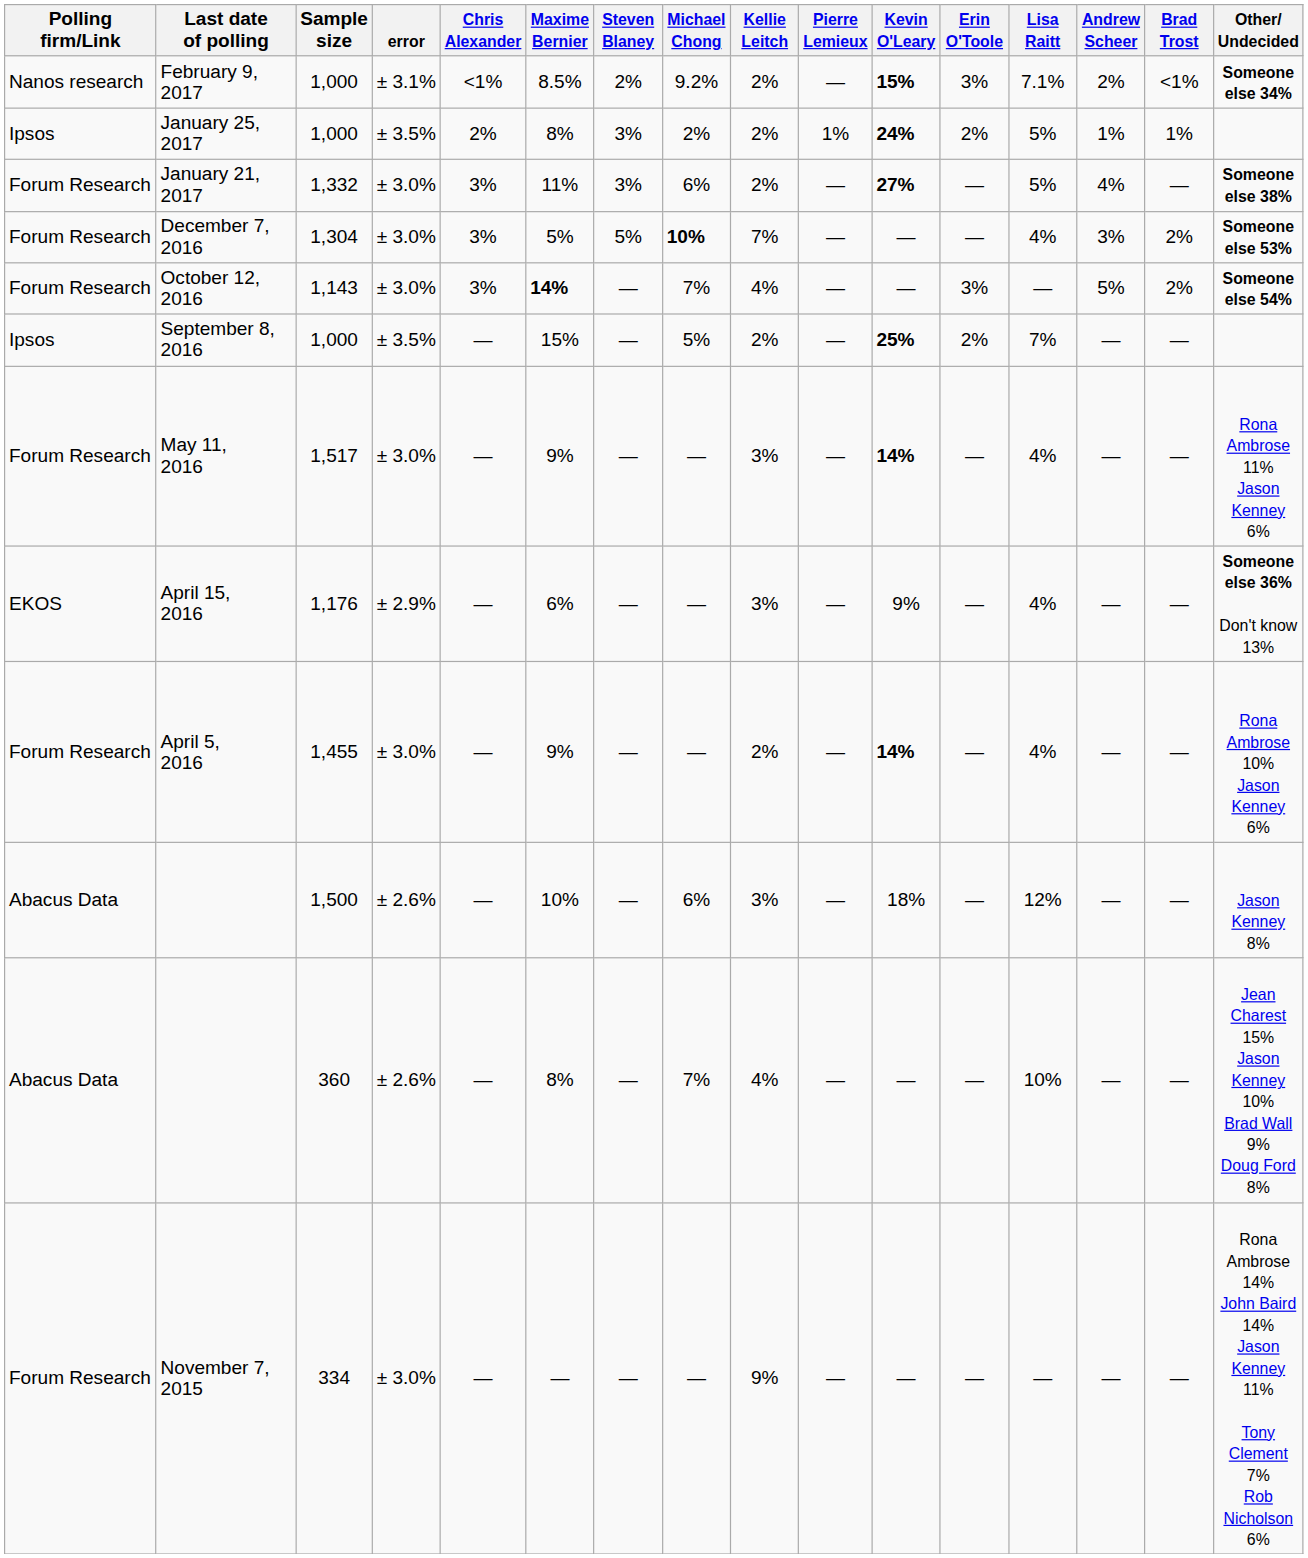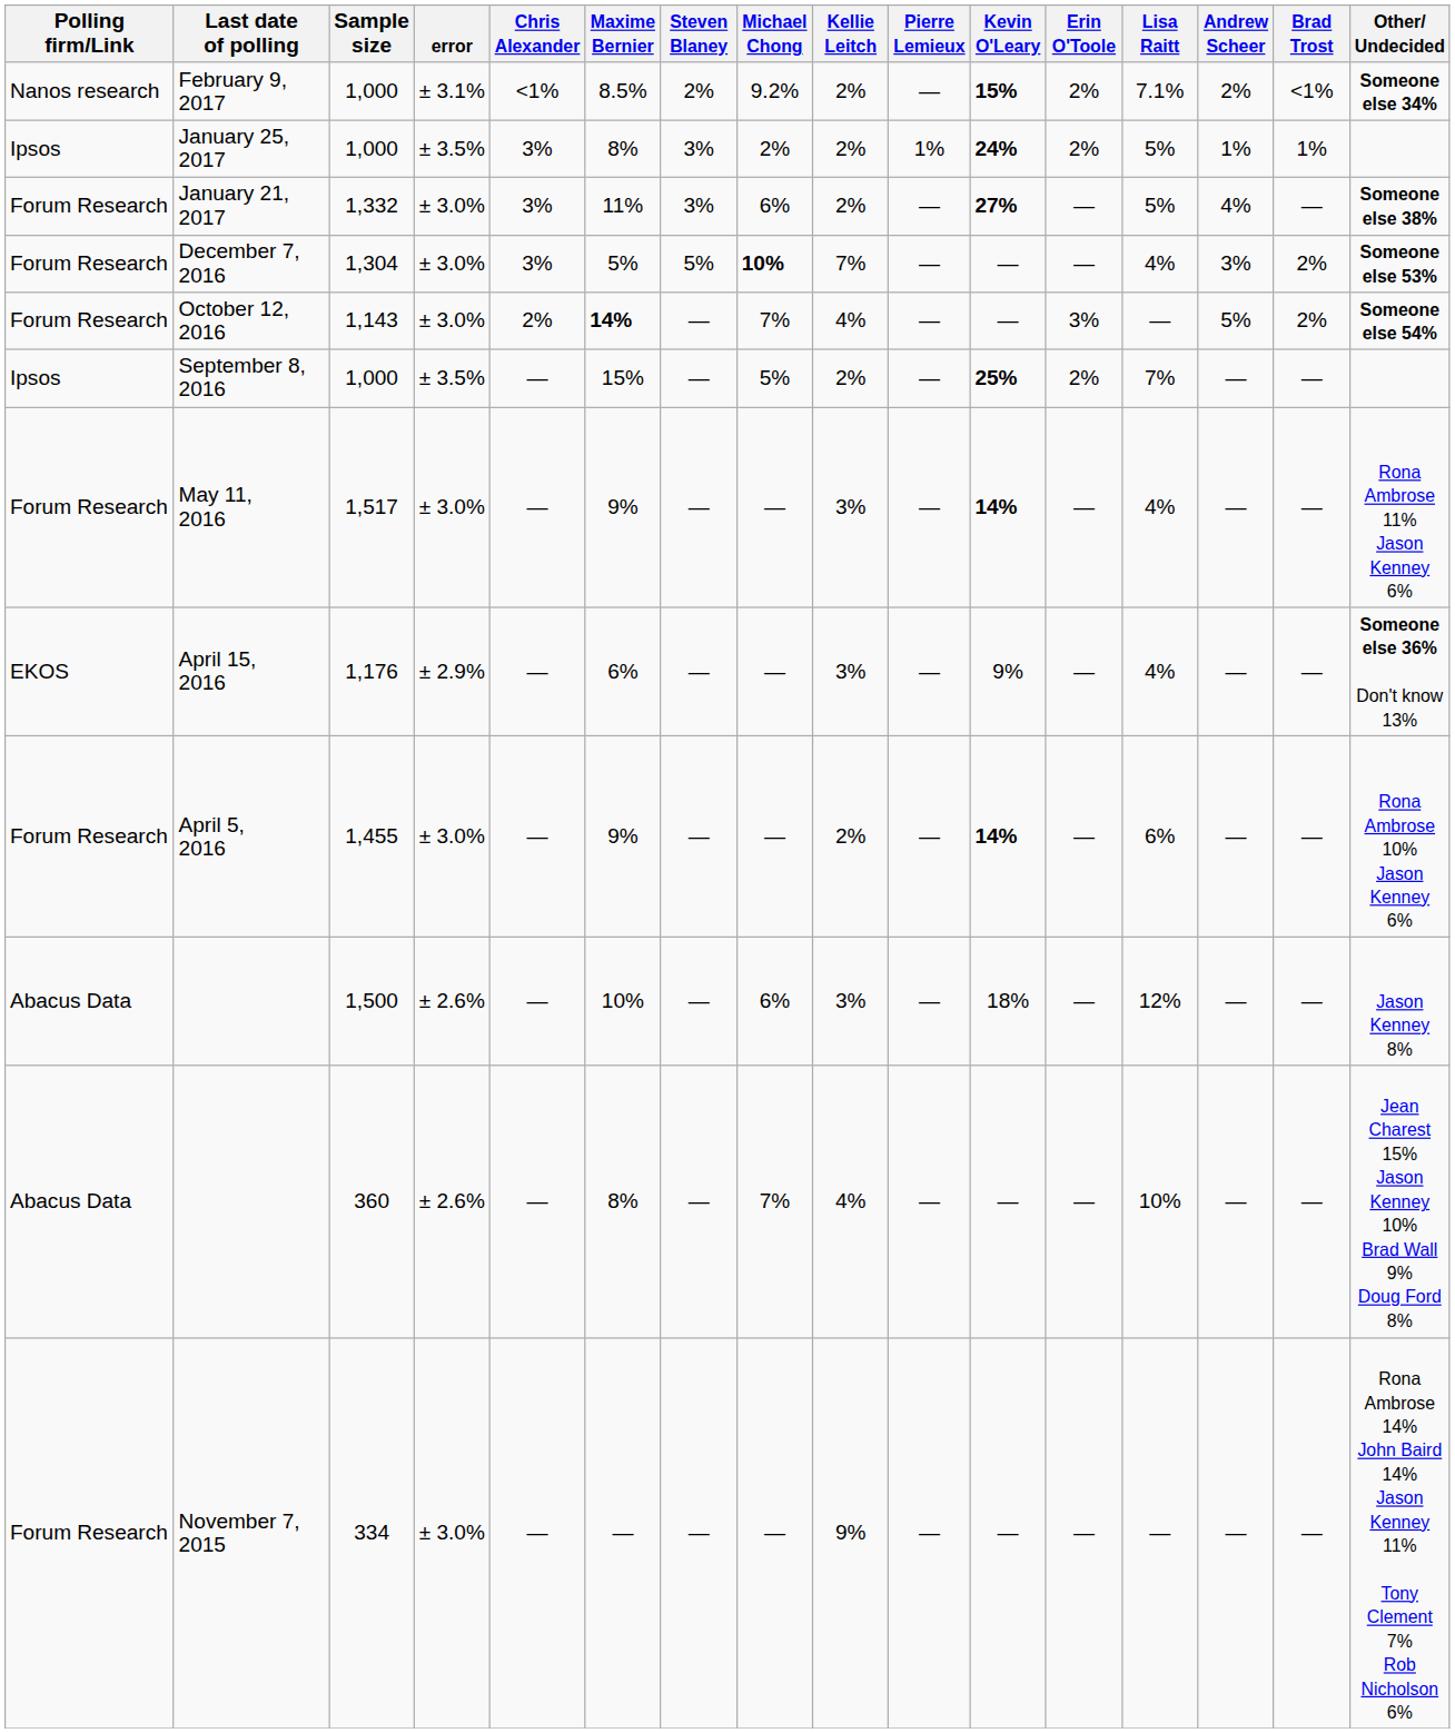 <table class="wikitable sortable">
 <tr>
 <th style="width:120px">Polling firm/Link</th>
 <th style="width:110px">Last date<br>of polling</th>
 <th class=small>Sample<br>size</th>
 <th><small><br>error</small></th>
 <th style="width:50px;"><small><a href='#'>Chris<br>Alexander</a></small></th>
 <th style="width:50px;"><small><a href='#'>Maxime<br>Bernier</a></small></th>
 <th style="width:50px;"><small><a href='#'>Steven<br>Blaney</a></small></th>
 <th style="width:50px;"><small><a href='#'>Michael<br>Chong</a></small></th>
 <th style="width:50px;"><small><a href='#'>Kellie<br>Leitch</a></small></th>
 <th style="width:50px;"><small><a href='#'>Pierre<br>Lemieux</a></small></th>
 <th style="width:50px;"><small><a href='#'>Kevin<br>O'Leary</a></small></th>
 <th style="width:50px;"><small><a href='#'>Erin<br>O'Toole</a></small></th>
 <th style="width:50px;"><small><a href='#'>Lisa<br>Raitt</a></small></th>
 <th style="width:50px;"><small><a href='#'>Andrew<br>Scheer</a></small></th>
 <th style="width:50px;"><small><a href='#'>Brad<br>Trost</a></small></th>
 <th style="width:40px;"><small>Other/<br>Undecided</small></th>
 </tr>
 <tr>
 <td> Nanos research</td>
 <td>February 9, 2017</td>
 <td align=center>1,000</td>
 <td align=center>± 3.1%</td>
 <td align=center><1%</td>
 <td align=center>8.5%</td>
 <td align=center>2%</td>
 <td align=center>9.2%</td>
 <td align=center>2%</td>
 <td align=center>—</td>
 <td><strong>15%</strong></td>
-<td align=center>3%</td>
+<td align=center>2%</td>
 <td align=center>7.1%</td>
 <td align=center>2%</td>
 <td align=center><1%</td>
 <td align=center><small><span><strong>Someone else 34%</strong></span></small></td>
 </tr>
 <tr>
 <td> Ipsos</td>
 <td>January 25, 2017</td>
 <td align=center>1,000</td>
 <td align=center>± 3.5%</td>
-<td align=center>2%</td>
+<td align=center>3%</td>
 <td align=center>8%</td>
 <td align=center>3%</td>
 <td align=center>2%</td>
 <td align=center>2%</td>
 <td align=center>1%</td>
 <td><strong>24%</strong></td>
 <td align=center>2%</td>
 <td align=center>5%</td>
 <td align=center>1%</td>
 <td align=center>1%</td>
 <td align=center><small><br><br></small></td>
 </tr>
 <tr>
 <td> Forum Research</td>
 <td>January 21, 2017</td>
 <td align=center>1,332</td>
 <td align=center>± 3.0%</td>
 <td align=center>3%</td>
 <td align=center>11%</td>
 <td align=center>3%</td>
 <td align=center>6%</td>
 <td align=center>2%</td>
 <td align=center>—</td>
 <td><strong>27%</strong></td>
 <td align=center>—</td>
 <td align=center>5%</td>
 <td align=center>4%</td>
 <td align=center>—</td>
 <td align=center><small><span><strong>Someone else 38%</strong></span></small></td>
 </tr>
 <tr>
 <td> Forum Research</td>
 <td>December 7,<br>2016</td>
 <td align=center>1,304</td>
 <td align=center>± 3.0%</td>
 <td align=center>3%</td>
 <td align=center>5%</td>
 <td align=center>5%</td>
 <td><strong>10%</strong></td>
 <td align=center>7%</td>
 <td align=center>—</td>
 <td align=center>—</td>
 <td align=center>—</td>
 <td align=center>4%</td>
 <td align=center>3%</td>
 <td align=center>2%</td>
 <td align=center><small><span><strong>Someone else 53%</strong></span><br></small></td>
 </tr>
 <tr>
 <td> Forum Research</td>
 <td>October 12,<br>2016</td>
 <td align=center>1,143</td>
 <td align=center>± 3.0%</td>
-<td align=center>3%</td>
+<td align=center>2%</td>
 <td><strong>14%</strong></td>
 <td align=center>—</td>
 <td align=center>7%</td>
 <td align=center>4%</td>
 <td align=center>—</td>
 <td align=center>—</td>
 <td align=center>3%</td>
 <td align=center>—</td>
 <td align=center>5%</td>
 <td align=center>2%</td>
 <td align=center><small><span><strong>Someone else 54%</strong></span><br><span><strong></strong></span></small></td>
 </tr>
 <tr>
 <td> Ipsos</td>
 <td>September 8,<br>2016</td>
 <td align=center>1,000</td>
 <td align=center>± 3.5%</td>
 <td align=center>—</td>
 <td align=center>15%</td>
 <td align=center>—</td>
 <td align=center>5%</td>
 <td align=center>2%</td>
 <td align=center>—</td>
 <td><strong>25%</strong></td>
 <td align=center>2%</td>
 <td align=center>7%</td>
 <td align=center>—</td>
 <td align=center>—</td>
 <td align=center><small><span><strong></strong></span><br><br></small></td>
 </tr>
 <tr>
 <td> Forum Research</td>
 <td>May 11,<br>2016</td>
 <td align=center>1,517</td>
 <td align=center>± 3.0%</td>
 <td align=center>—</td>
 <td align=center>9%</td>
 <td align=center>—</td>
 <td align=center>—</td>
 <td align=center>3%</td>
 <td align=center>—</td>
 <td><strong>14%</strong></td>
 <td align=center>—</td>
 <td align=center>4%</td>
 <td align=center>—</td>
 <td align=center>—</td>
 <td align=center><small><br><span><strong></strong></span><br><a href='#'>Rona Ambrose</a> 11%<br><a href='#'>Jason Kenney</a> 6%</small></td>
 </tr>
 <tr>
 <td> EKOS</td>
 <td>April 15,<br>2016</td>
 <td align=center>1,176</td>
 <td align=center>± 2.9%</td>
 <td align=center>—</td>
 <td align=center>6%</td>
 <td align=center>—</td>
 <td align=center>—</td>
 <td align=center>3%</td>
 <td align=center>—</td>
 <td align=center>9%</td>
 <td align=center>—</td>
 <td align=center>4%</td>
 <td align=center>—</td>
 <td align=center>—</td>
 <td align=center><small><span><strong>Someone else 36%</strong></span><br><span><strong></strong></span><br>Don't know 13%<br></small></td>
 </tr>
 <tr>
 <td> Forum Research</td>
 <td>April 5,<br>2016</td>
 <td align=center>1,455</td>
 <td align=center>± 3.0%</td>
 <td align=center>—</td>
 <td align=center>9%</td>
 <td align=center>—</td>
 <td align=center>—</td>
 <td align=center>2%</td>
 <td align=center>—</td>
 <td><strong>14%</strong></td>
 <td align=center>—</td>
-<td align=center>4%</td>
+<td align=center>6%</td>
 <td align=center>—</td>
 <td align=center>—</td>
 <td align=center><small><br><span><strong></strong></span><br><a href='#'>Rona Ambrose</a> 10%<br><a href='#'>Jason Kenney</a> 6%</small></td>
 </tr>
 <tr>
 <td>Abacus Data</td>
 <td></td>
 <td align=center>1,500</td>
 <td align=center>± 2.6%</td>
 <td align=center>—</td>
 <td align=center>10%</td>
 <td align=center>—</td>
 <td align=center>6%</td>
 <td align=center>3%</td>
 <td align=center>—</td>
 <td align=center>18%</td>
 <td align=center>—</td>
 <td align=center>12%</td>
 <td align=center>—</td>
 <td align=center>—</td>
 <td align=center><small><span><strong></strong></span><br><br><a href='#'>Jason Kenney</a> 8%</small></td>
 </tr>
 <tr>
 <td> Abacus Data</td>
 <td></td>
 <td align=center>360</td>
 <td align=center>± 2.6%</td>
 <td align=center>—</td>
 <td align=center>8%</td>
 <td align=center>—</td>
 <td align=center>7%</td>
 <td align=center>4%</td>
 <td align=center>—</td>
 <td align=center>—</td>
 <td align=center>—</td>
 <td align=center>10%</td>
 <td align=center>—</td>
 <td align=center>—</td>
 <td align=center><small><span><strong></strong></span><br><a href='#'>Jean Charest</a> 15%<br><a href='#'>Jason Kenney</a> 10%<br><a href='#'>Brad Wall</a> 9%<br><a href='#'>Doug Ford</a> 8%</small></td>
 </tr>
 <tr>
 <td> Forum Research</td>
 <td>November 7,<br>2015</td>
 <td align=center>334</td>
 <td align=center>± 3.0%</td>
 <td align=center>—</td>
 <td align=center>—</td>
 <td align=center>—</td>
 <td align=center>—</td>
 <td align=center>9%</td>
 <td align=center>—</td>
 <td align=center>—</td>
 <td align=center>—</td>
 <td align=center>—</td>
 <td align=center>—</td>
 <td align=center>—</td>
 <td align=center><small><span><strong></strong></span><br>Rona Ambrose 14%<br><a href='#'>John Baird</a> 14%<br><a href='#'>Jason Kenney</a> 11%<br><br><a href='#'>Tony Clement</a> 7%<br><a href='#'>Rob Nicholson</a> 6%</small></td>
 </tr>
 </table>
